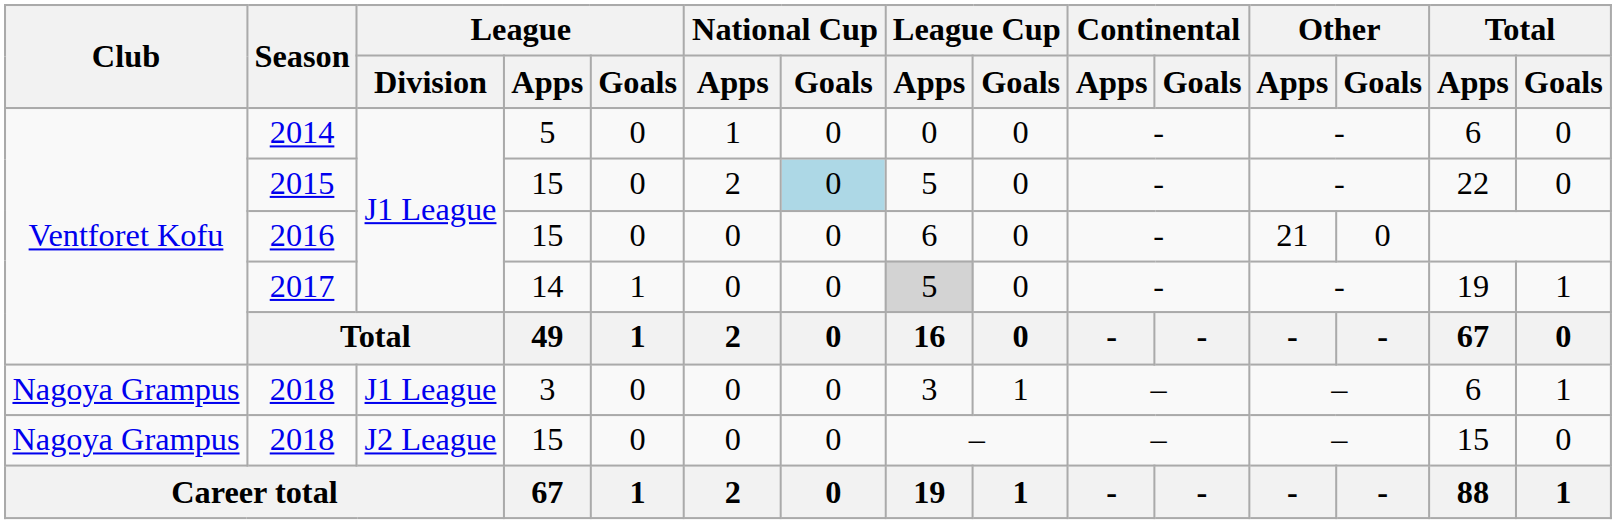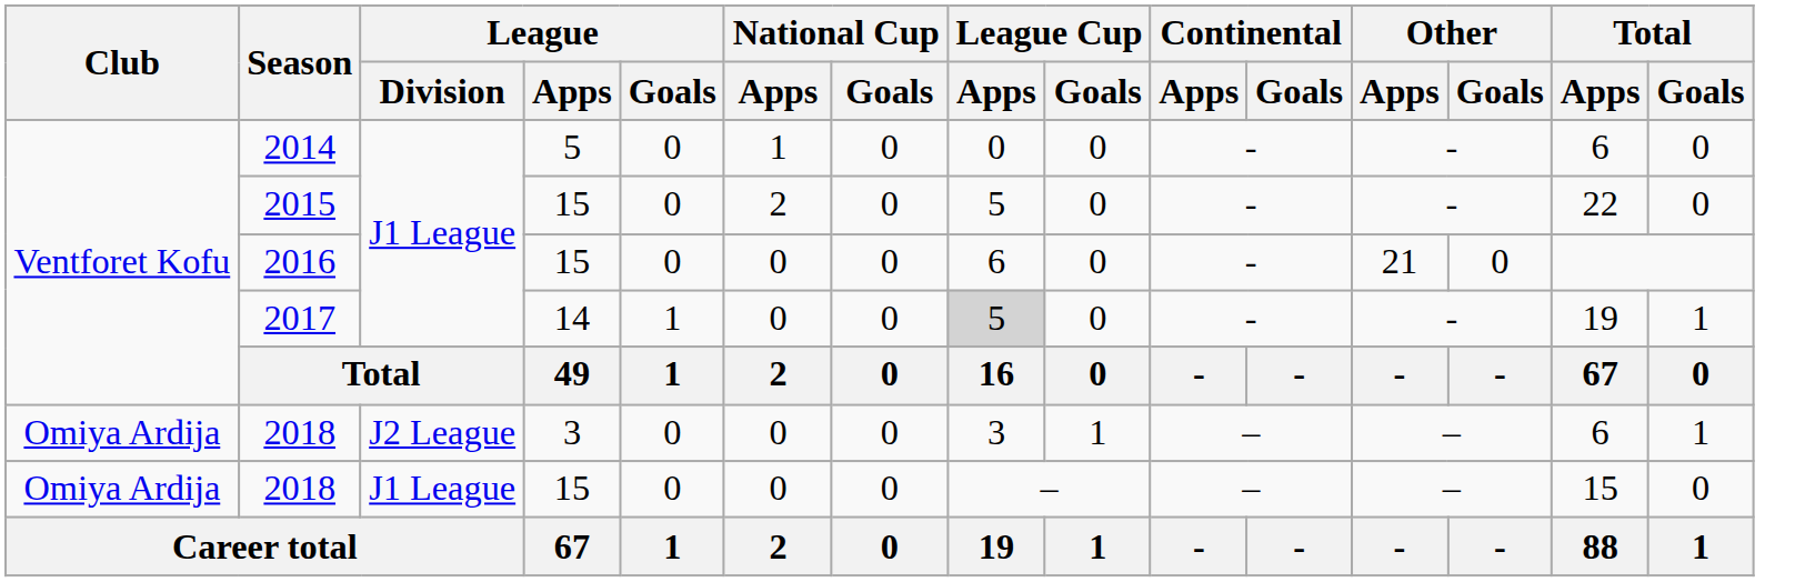 <table class="wikitable" style="text-align: center">
 <tr>
 <th rowspan=2>Club</th>
 <th rowspan=2>Season</th>
 <th colspan=3>League</th>
 <th colspan=2>National Cup</th>
 <th colspan=2>League Cup</th>
 <th colspan=2>Continental</th>
 <th colspan=2>Other</th>
 <th colspan=2>Total</th>
 </tr>
 <tr>
 <th>Division</th>
 <th>Apps</th>
 <th>Goals</th>
 <th>Apps</th>
 <th>Goals</th>
 <th>Apps</th>
 <th>Goals</th>
 <th>Apps</th>
 <th>Goals</th>
 <th>Apps</th>
 <th>Goals</th>
 <th>Apps</th>
 <th>Goals</th>
 </tr>
 <tr>
 <td rowspan=5><a href='#'>Ventforet Kofu</a></td>
 <td><a href='#'>2014</a></td>
 <td rowspan=4><a href='#'>J1 League</a></td>
 <td>5</td>
 <td>0</td>
 <td>1</td>
 <td>0</td>
 <td>0</td>
 <td>0</td>
 <td colspan="2">-</td>
 <td colspan="2">-</td>
 <td>6</td>
 <td>0</td>
 </tr>
 <tr>
 <td><a href='#'>2015</a></td>
 <td>15</td>
 <td>0</td>
 <td>2</td>
-<td style="background: lightblue;">0</td>
+<td>0</td>
 <td>5</td>
 <td>0</td>
 <td colspan="2">-</td>
 <td colspan="2">-</td>
 <td>22</td>
 <td>0</td>
 </tr>
 <tr>
 <td><a href='#'>2016</a></td>
 <td>15</td>
 <td>0</td>
 <td>0</td>
 <td>0</td>
 <td>6</td>
 <td>0</td>
 <td colspan="2">-</td>
 <td>21</td>
 <td>0</td>
 </tr>
 <tr>
 <td><a href='#'>2017</a></td>
 <td>14</td>
 <td>1</td>
 <td>0</td>
 <td>0</td>
 <td style="background: lightgrey;">5</td>
 <td>0</td>
 <td colspan="2">-</td>
 <td colspan="2">-</td>
 <td>19</td>
 <td>1</td>
 </tr>
 <tr>
 <th colspan=2>Total</th>
 <th>49</th>
 <th>1</th>
 <th>2</th>
 <th>0</th>
 <th>16</th>
 <th>0</th>
 <th>-</th>
 <th>-</th>
 <th>-</th>
 <th>-</th>
 <th>67</th>
 <th>0</th>
 </tr>
 <tr>
-<td><a href='#'>Nagoya Grampus</a></td>
+<td rowspan=1><a href='#'>Omiya Ardija</a></td>
 <td><a href='#'>2018</a></td>
-<td><a href='#'>J1 League</a></td>
+<td><a href='#'>J2 League</a></td>
 <td>3</td>
 <td>0</td>
 <td>0</td>
 <td>0</td>
 <td>3</td>
 <td>1</td>
 <td colspan=2>–</td>
 <td colspan=2>–</td>
 <td>6</td>
 <td>1</td>
 </tr>
 <tr>
-<td><a href='#'>Nagoya Grampus</a></td>
+<td rowspan=1><a href='#'>Omiya Ardija</a></td>
 <td><a href='#'>2018</a></td>
-<td><a href='#'>J2 League</a></td>
+<td><a href='#'>J1 League</a></td>
 <td>15</td>
 <td>0</td>
 <td>0</td>
 <td>0</td>
 <td colspan=2>–</td>
 <td colspan=2>–</td>
 <td colspan=2>–</td>
 <td>15</td>
 <td>0</td>
 </tr>
 <tr>
 <th colspan=3>Career total</th>
 <th>67</th>
 <th>1</th>
 <th>2</th>
 <th>0</th>
 <th>19</th>
 <th>1</th>
 <th>-</th>
 <th>-</th>
 <th>-</th>
 <th>-</th>
 <th>88</th>
 <th>1</th>
 </tr>
 </table>
